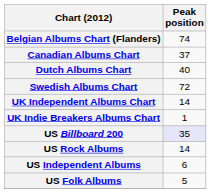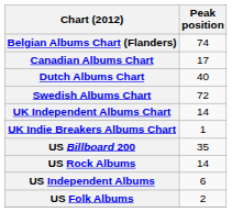 <table class="wikitable sortable plainrowheaders" style="text-align:center;">
 <tr>
 <th>Chart (2012)</th>
 <th>Peak<br>position</th>
 </tr>
 <tr>
 <th scope="row"><a href='#'>Belgian Albums Chart</a> (Flanders)</th>
 <td>74</td>
 </tr>
 <tr>
 <th scope="row"><a href='#'>Canadian Albums Chart</a></th>
-<td>37</td>
+<td>17</td>
 </tr>
 <tr>
 <th scope="row"><a href='#'>Dutch Albums Chart</a></th>
 <td>40</td>
 </tr>
 <tr>
 <th scope="row"><a href='#'>Swedish Albums Chart</a></th>
 <td>72</td>
 </tr>
 <tr>
 <th scope="row"><a href='#'>UK Independent Albums Chart</a></th>
 <td>14</td>
 </tr>
 <tr>
 <th scope="row"><a href='#'>UK Indie Breakers Albums Chart</a></th>
 <td>1</td>
 </tr>
 <tr>
 <th scope="row">US <a href='#'><em>Billboard</em> 200</a></th>
-<td style="background: lavender;">35</td>
+<td>35</td>
 </tr>
 <tr>
 <th scope="row">US <a href='#'>Rock Albums</a></th>
 <td>14</td>
 </tr>
 <tr>
 <th scope="row">US <a href='#'>Independent Albums</a></th>
 <td>6</td>
 </tr>
 <tr>
 <th scope="row">US <a href='#'>Folk Albums</a></th>
-<td>5</td>
+<td>2</td>
 </tr>
 <tr>
 </tr>
 </table>
